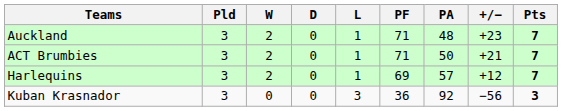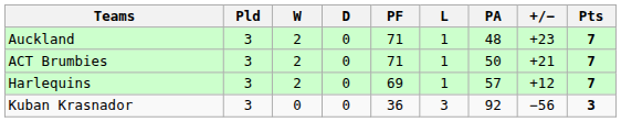 <table class="wikitable" style="text-align: center;">
 <tr>
 <th width="200">Teams</th>
 <th width="40">Pld</th>
 <th width="40">W</th>
 <th width="40">D</th>
+<th width="40">PF</th>
 <th width="40">L</th>
-<th width="40">PF</th>
 <th width="40">PA</th>
 <th width="40">+/−</th>
 <th width="40">Pts</th>
 </tr>
 <tr bgcolor=ccffcc>
 <td align=left> Auckland</td>
 <td>3</td>
 <td>2</td>
 <td>0</td>
+<td>71</td>
 <td>1</td>
-<td>71</td>
 <td>48</td>
 <td>+23</td>
 <td><strong>7</strong></td>
 </tr>
 <tr bgcolor=ccffcc>
 <td align=left> ACT Brumbies</td>
 <td>3</td>
 <td>2</td>
 <td>0</td>
+<td>71</td>
 <td>1</td>
-<td>71</td>
 <td>50</td>
 <td>+21</td>
 <td><strong>7</strong></td>
 </tr>
 <tr bgcolor=ccffcc>
 <td align=left> Harlequins</td>
 <td>3</td>
 <td>2</td>
 <td>0</td>
+<td>69</td>
 <td>1</td>
-<td>69</td>
 <td>57</td>
 <td>+12</td>
 <td><strong>7</strong></td>
 </tr>
 <tr>
 <td align=left> Kuban Krasnador</td>
 <td>3</td>
 <td>0</td>
 <td>0</td>
+<td>36</td>
 <td>3</td>
-<td>36</td>
 <td>92</td>
 <td>−56</td>
 <td><strong>3</strong></td>
 </tr>
 </table>
